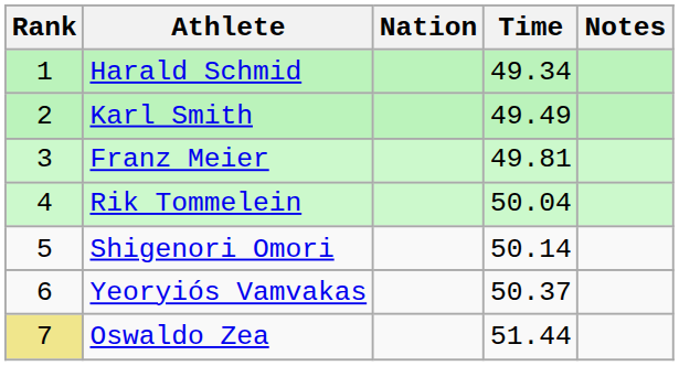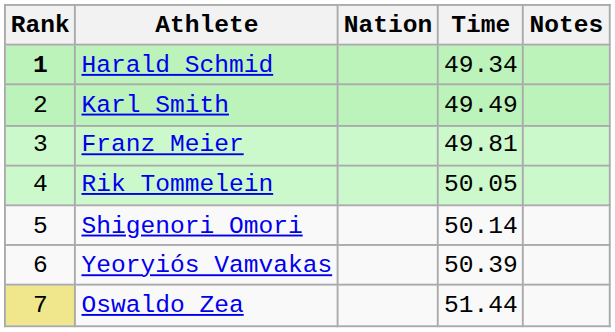 <table class="wikitable sortable" style="text-align:center">
 <tr>
 <th>Rank</th>
 <th>Athlete</th>
 <th>Nation</th>
 <th>Time</th>
 <th>Notes</th>
 </tr>
 <tr style="background:#bbf3bb;">
-<td>1</td>
+<td><strong>1</strong></td>
 <td align=left><a href='#'>Harald Schmid</a></td>
 <td align=left></td>
 <td>49.34</td>
 <td></td>
 </tr>
 <tr style="background:#bbf3bb;">
 <td>2</td>
 <td align=left><a href='#'>Karl Smith</a></td>
 <td align=left></td>
 <td>49.49</td>
 <td></td>
 </tr>
 <tr style="background:#ccf9cc;">
 <td>3</td>
 <td align=left><a href='#'>Franz Meier</a></td>
 <td align=left></td>
 <td>49.81</td>
 <td></td>
 </tr>
 <tr style="background:#ccf9cc;">
 <td>4</td>
 <td align=left><a href='#'>Rik Tommelein</a></td>
 <td align=left></td>
-<td>50.04</td>
+<td>50.05</td>
 <td></td>
 </tr>
 <tr>
 <td>5</td>
 <td align=left><a href='#'>Shigenori Omori</a></td>
 <td align=left></td>
 <td>50.14</td>
 <td></td>
 </tr>
 <tr>
 <td>6</td>
 <td align=left><a href='#'>Yeoryiós Vamvakas</a></td>
 <td align=left></td>
-<td>50.37</td>
+<td>50.39</td>
 <td></td>
 </tr>
 <tr>
 <td style="background: khaki;">7</td>
 <td align=left><a href='#'>Oswaldo Zea</a></td>
 <td align=left></td>
 <td>51.44</td>
 <td></td>
 </tr>
 </table>
